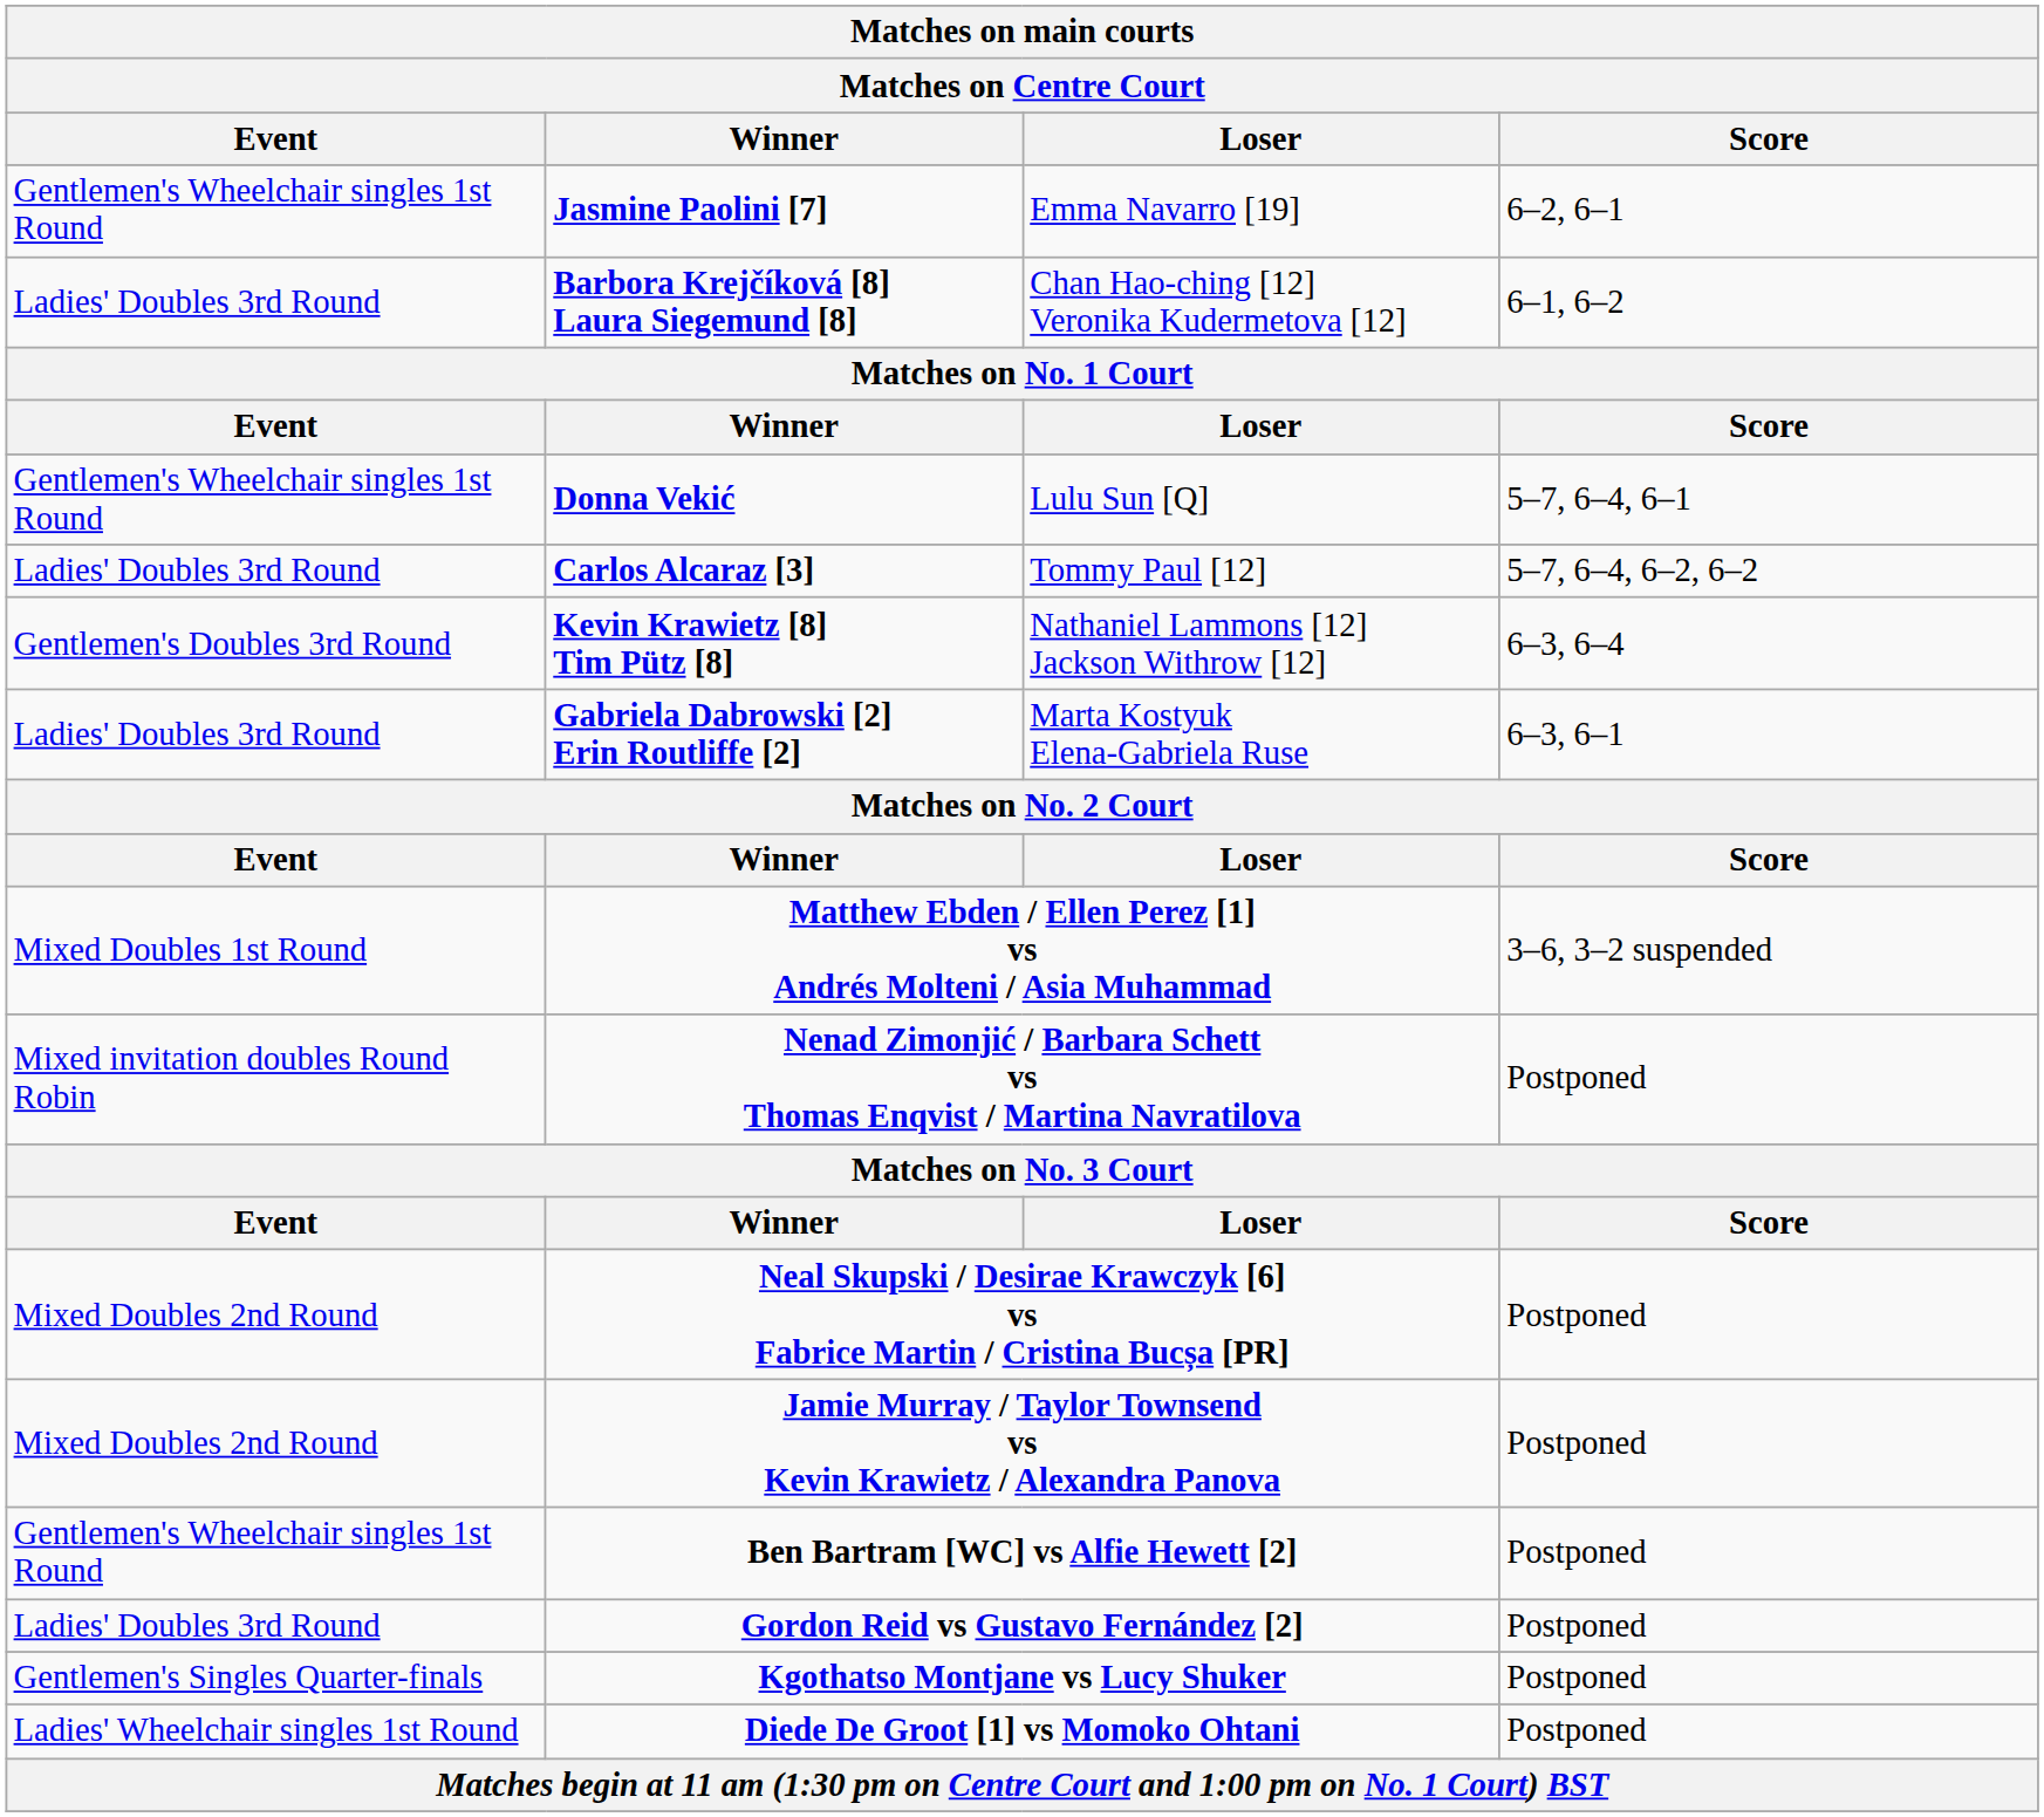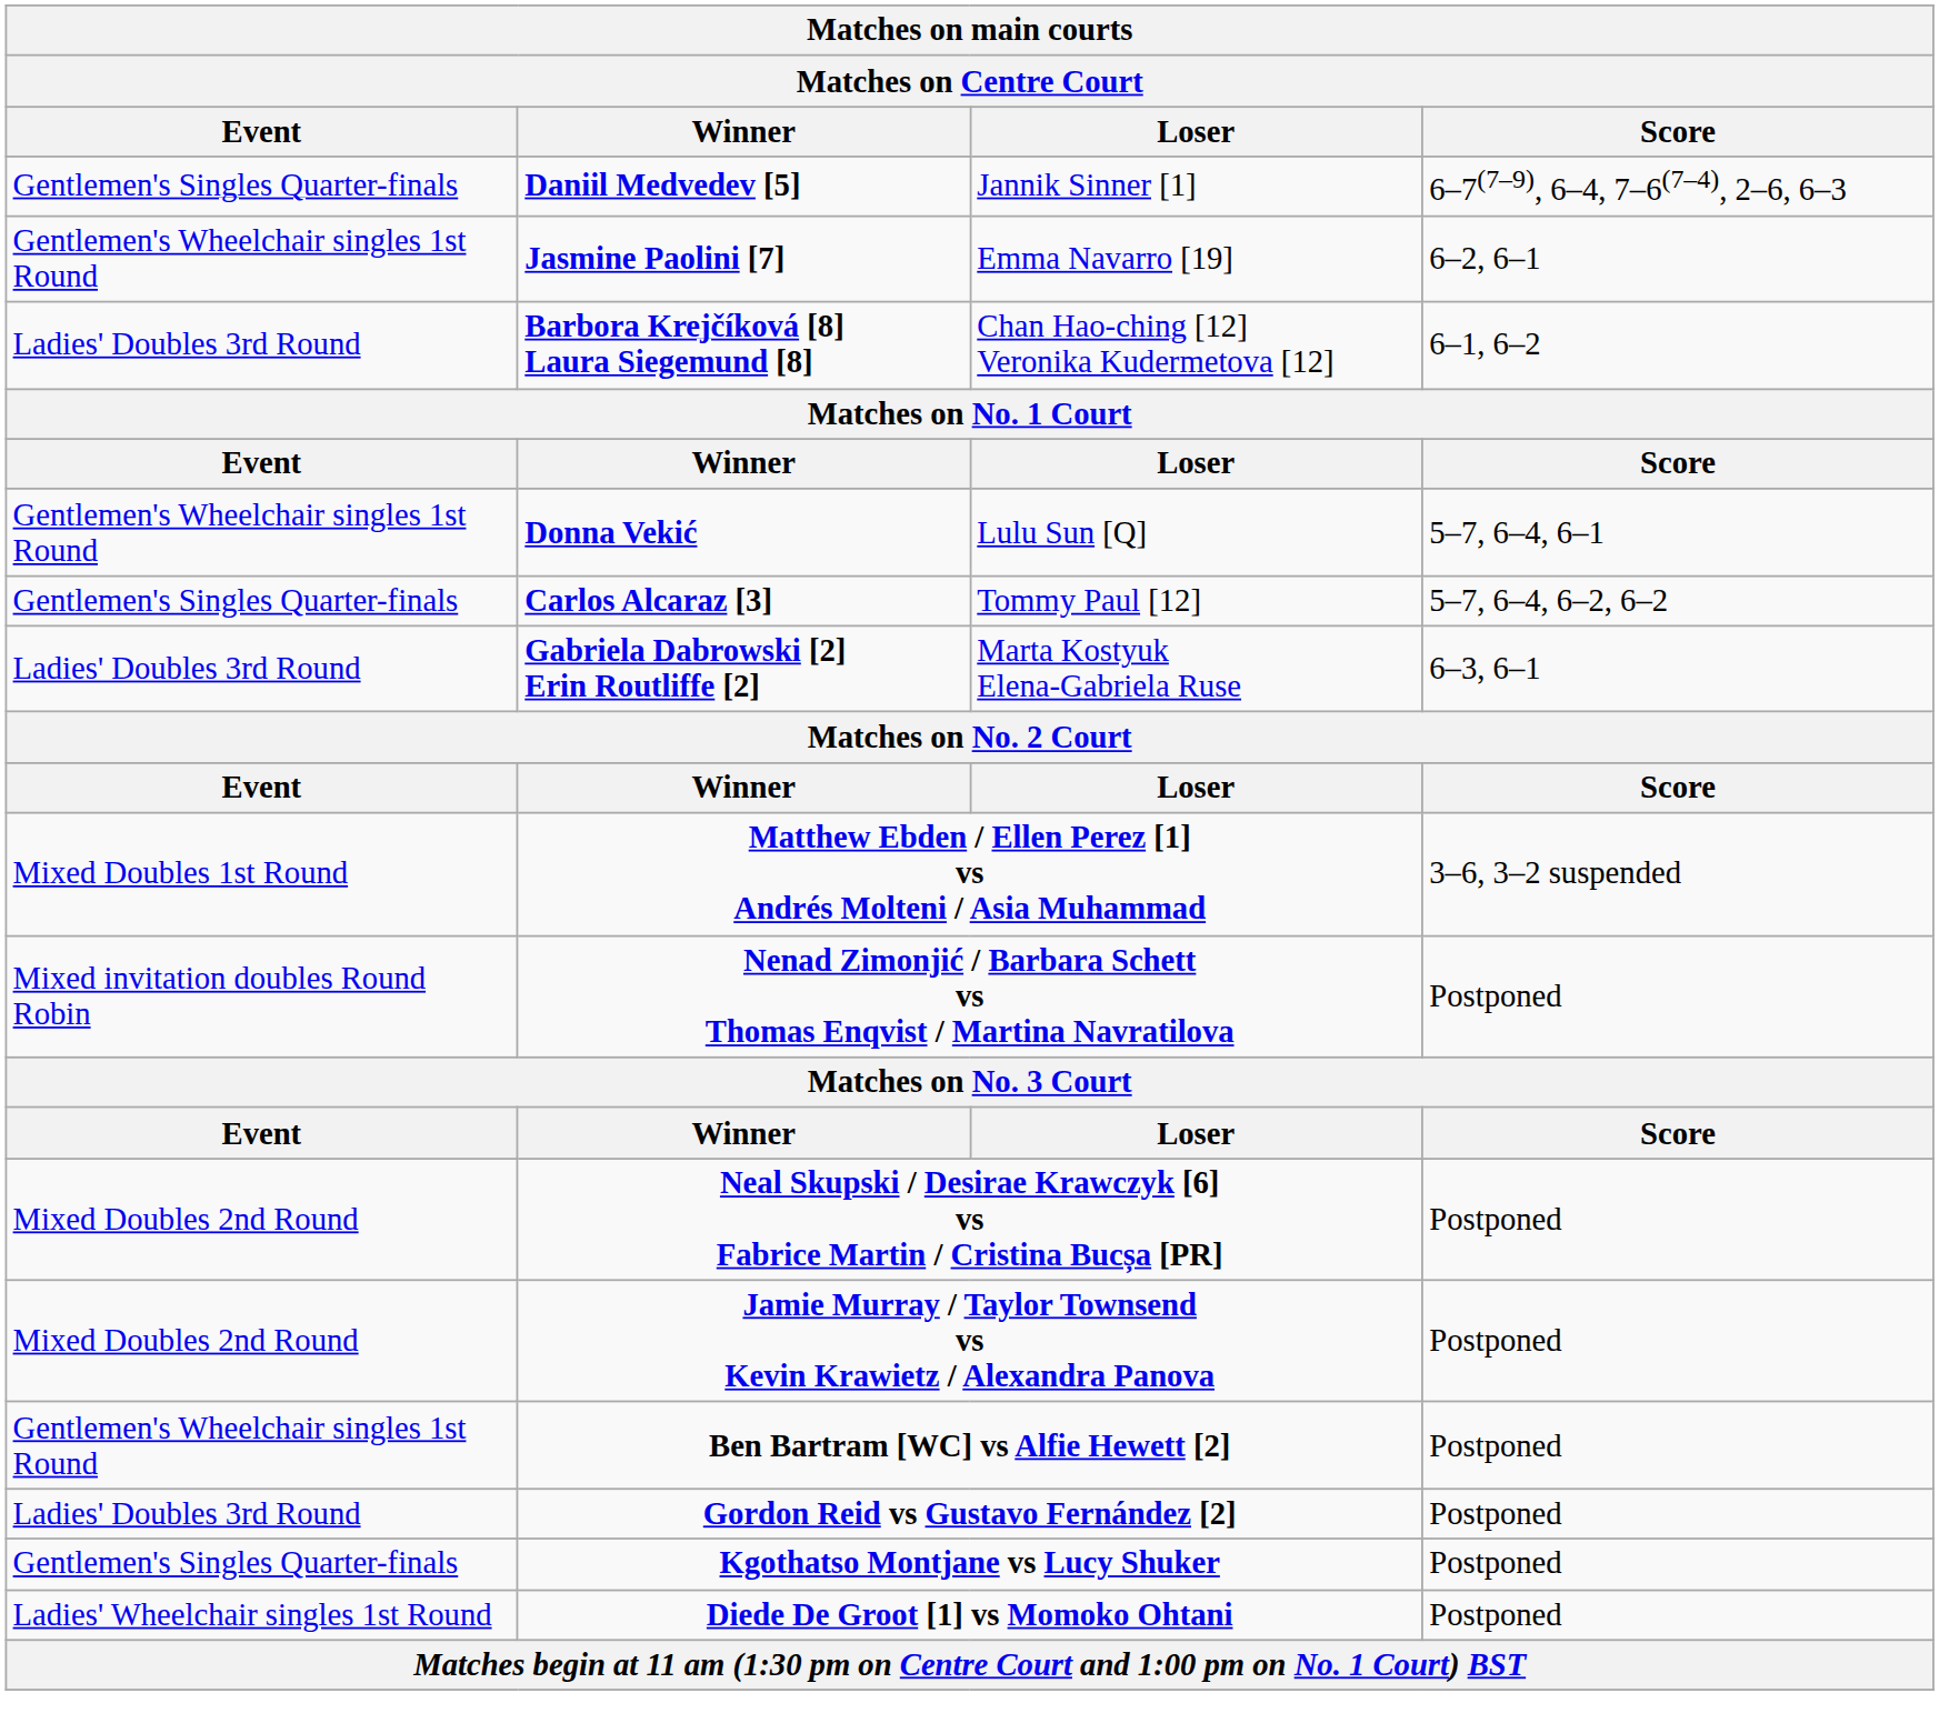 <table class="wikitable collapsible uncollapsed" style="margin:auto;">
 <tr>
 <th colspan="4" style="white-space:nowrap;">Matches on main courts</th>
 </tr>
 <tr>
 <th colspan="4">Matches on <a href='#'>Centre Court</a></th>
 </tr>
 <tr>
 <th width="250">Event</th>
 <th width="220">Winner</th>
 <th width="220">Loser</th>
 <th width="250">Score</th>
+</tr>
+<tr>
+<td><a href='#'>Gentlemen's Singles Quarter-finals</a></td>
+<td><strong> <a href='#'>Daniil Medvedev</a> [5]</strong></td>
+<td> <a href='#'>Jannik Sinner</a> [1]</td>
+<td>6–7<sup>(7–9)</sup>, 6–4, 7–6<sup>(7–4)</sup>, 2–6, 6–3</td>
 </tr>
 <tr>
 <td><a href='#'>Gentlemen's Wheelchair singles 1st Round</a></td>
 <td><strong> <a href='#'>Jasmine Paolini</a> [7]</strong></td>
 <td> <a href='#'>Emma Navarro</a> [19]</td>
 <td>6–2, 6–1</td>
 </tr>
 <tr>
 <td><a href='#'>Ladies' Doubles 3rd Round</a></td>
 <td><strong> <a href='#'>Barbora Krejčíková</a> [8] <br>  <a href='#'>Laura Siegemund</a> [8]</strong></td>
 <td> <a href='#'>Chan Hao-ching</a> [12] <br>  <a href='#'>Veronika Kudermetova</a> [12]</td>
 <td>6–1, 6–2</td>
 </tr>
 <tr>
 <th colspan="4">Matches on <a href='#'>No. 1 Court</a></th>
 </tr>
 <tr>
 <th width="220">Event</th>
 <th width="220">Winner</th>
 <th width="220">Loser</th>
 <th width="250">Score</th>
 </tr>
 <tr>
 <td><a href='#'>Gentlemen's Wheelchair singles 1st Round</a></td>
 <td><strong> <a href='#'>Donna Vekić</a></strong></td>
 <td> <a href='#'>Lulu Sun</a> [Q]</td>
 <td>5–7, 6–4, 6–1</td>
 </tr>
 <tr>
-<td><a href='#'>Ladies' Doubles 3rd Round</a></td>
+<td><a href='#'>Gentlemen's Singles Quarter-finals</a></td>
 <td><strong> <a href='#'>Carlos Alcaraz</a> [3]</strong></td>
 <td> <a href='#'>Tommy Paul</a> [12]</td>
 <td>5–7, 6–4, 6–2, 6–2</td>
-</tr>
-<tr>
-<td><a href='#'>Gentlemen's Doubles 3rd Round</a></td>
-<td><strong> <a href='#'>Kevin Krawietz</a> [8] <br>  <a href='#'>Tim Pütz</a> [8]</strong></td>
-<td> <a href='#'>Nathaniel Lammons</a> [12] <br>  <a href='#'>Jackson Withrow</a> [12]</td>
-<td>6–3, 6–4</td>
 </tr>
 <tr>
 <td><a href='#'>Ladies' Doubles 3rd Round</a></td>
 <td><strong> <a href='#'>Gabriela Dabrowski</a> [2] <br>  <a href='#'>Erin Routliffe</a> [2]</strong></td>
 <td> <a href='#'>Marta Kostyuk</a> <br>   <a href='#'>Elena-Gabriela Ruse</a></td>
 <td>6–3, 6–1</td>
 </tr>
 <tr>
 <th colspan="4">Matches on <a href='#'>No. 2 Court</a></th>
 </tr>
 <tr>
 <th width="250">Event</th>
 <th width="220">Winner</th>
 <th width="220">Loser</th>
 <th width="220">Score</th>
 </tr>
 <tr>
 <td><a href='#'>Mixed Doubles 1st Round</a></td>
 <td colspan="2" align="center"><strong> <a href='#'>Matthew Ebden</a> /  <a href='#'>Ellen Perez</a> [1] <br>vs<br>  <a href='#'>Andrés Molteni</a> /  <a href='#'>Asia Muhammad</a></strong></td>
 <td>3–6, 3–2 suspended</td>
 </tr>
 <tr>
 <td><a href='#'>Mixed invitation doubles Round Robin</a></td>
 <td colspan="2" align="center"><strong> <a href='#'>Nenad Zimonjić</a> /  <a href='#'>Barbara Schett</a> <br>vs<br> <a href='#'>Thomas Enqvist</a> /  <a href='#'>Martina Navratilova</a></strong></td>
 <td>Postponed</td>
 </tr>
 <tr>
 <th colspan="4">Matches on <a href='#'>No. 3 Court</a></th>
 </tr>
 <tr>
 <th width="250">Event</th>
 <th width="220">Winner</th>
 <th width="220">Loser</th>
 <th width="220">Score</th>
 </tr>
 <tr>
 <td><a href='#'>Mixed Doubles 2nd Round</a></td>
 <td colspan="2" align="center"><strong> <a href='#'>Neal Skupski</a> /  <a href='#'>Desirae Krawczyk</a> [6] <br>vs<br> <a href='#'>Fabrice Martin</a> /  <a href='#'>Cristina Bucșa</a> [PR]</strong></td>
 <td>Postponed</td>
 </tr>
 <tr>
 <td><a href='#'>Mixed Doubles 2nd Round</a></td>
 <td colspan="2" align="center"><strong> <a href='#'>Jamie Murray</a> /  <a href='#'>Taylor Townsend</a> <br>vs<br> <a href='#'>Kevin Krawietz</a> /  <a href='#'>Alexandra Panova</a></strong></td>
 <td>Postponed</td>
 </tr>
 <tr>
 <td><a href='#'>Gentlemen's Wheelchair singles 1st Round</a></td>
 <td colspan="2" align="center"><strong> Ben Bartram [WC] vs  <a href='#'>Alfie Hewett</a> [2]</strong></td>
 <td>Postponed</td>
 </tr>
 <tr>
 <td><a href='#'>Ladies' Doubles 3rd Round</a></td>
 <td colspan="2" align="center"><strong> <a href='#'>Gordon Reid</a> vs  <a href='#'>Gustavo Fernández</a> [2]</strong></td>
 <td>Postponed</td>
 </tr>
 <tr>
 <td><a href='#'>Gentlemen's Singles Quarter-finals</a></td>
 <td colspan="2" align="center"><strong> <a href='#'>Kgothatso Montjane</a> vs  <a href='#'>Lucy Shuker</a></strong></td>
 <td>Postponed</td>
 </tr>
 <tr>
 <td><a href='#'>Ladies' Wheelchair singles 1st Round</a></td>
 <td colspan="2" align="center"><strong> <a href='#'>Diede De Groot</a> [1] vs  <a href='#'>Momoko Ohtani</a></strong></td>
 <td>Postponed</td>
 </tr>
 <tr>
 <th colspan=4><em>Matches begin at 11 am (1:30 pm on <a href='#'>Centre Court</a> and 1:00 pm on <a href='#'>No. 1 Court</a>) <a href='#'>BST</a></em></th>
 </tr>
 </table>
